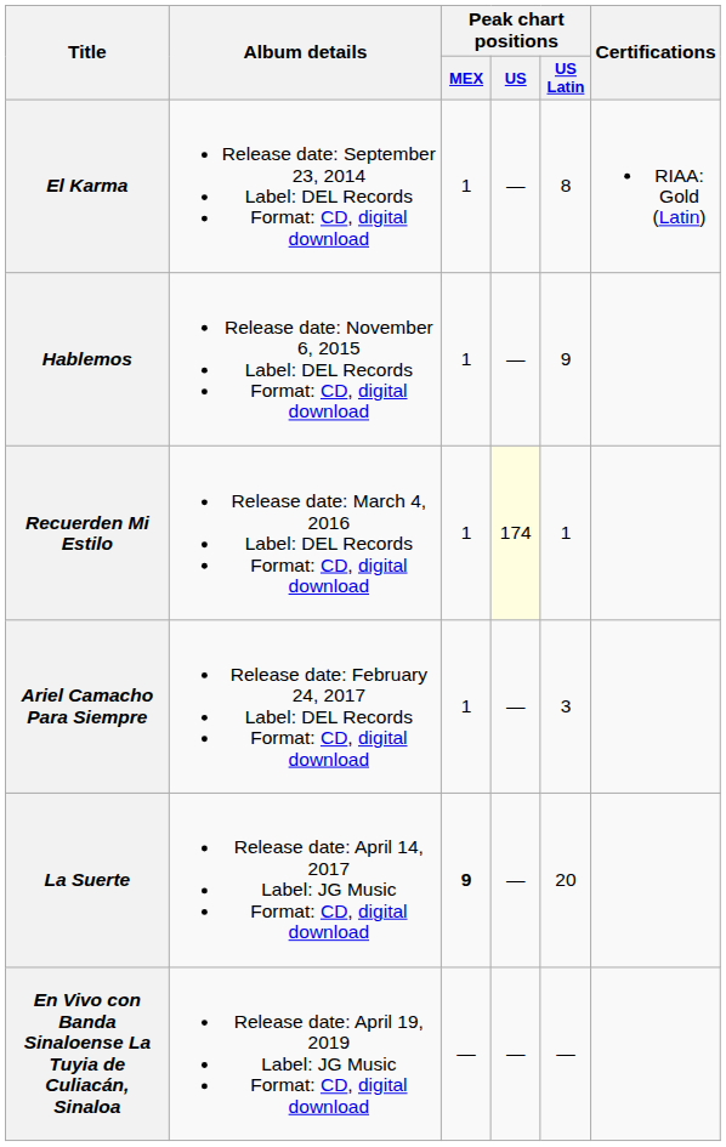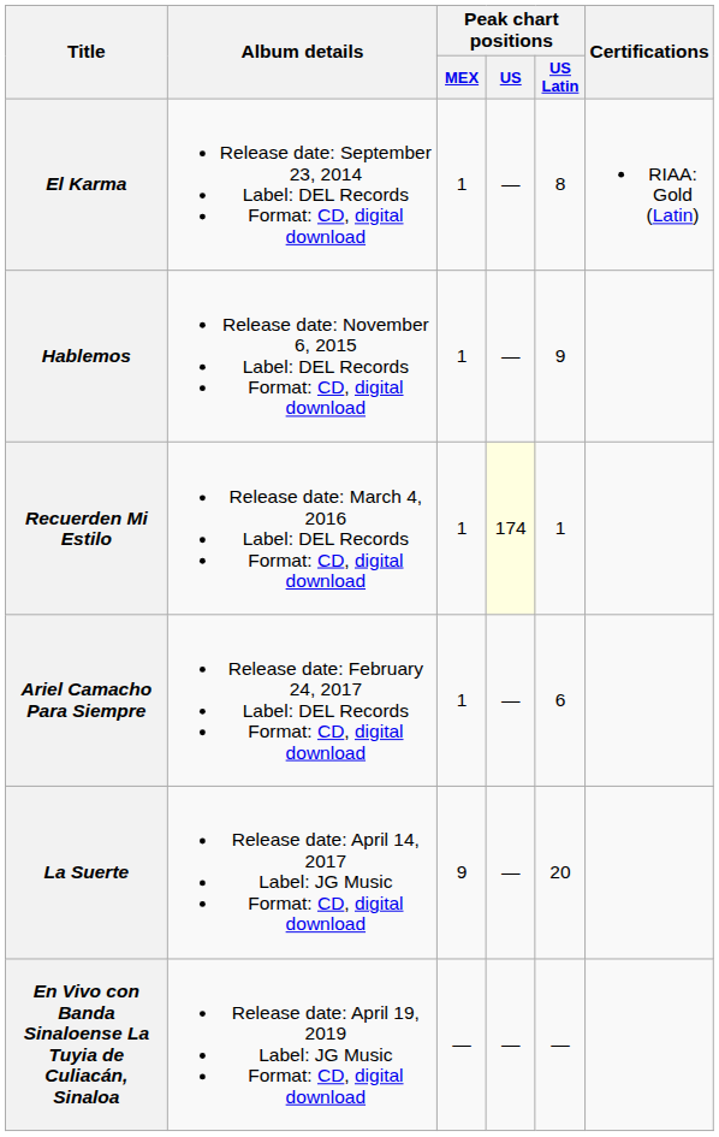 <table class="wikitable plainrowheaders" style="text-align:center">
 <tr>
 <th scope="col" rowspan="2" style="width:10em;">Title</th>
 <th scope="col" rowspan="2" style="width:18em;">Album details</th>
 <th scope="col" colspan="3">Peak chart positions</th>
 <th rowspan="2">Certifications</th>
 </tr>
 <tr style="font-size:smaller;">
 <th scope="col" style="width:3em;"><a href='#'>MEX</a><br></th>
 <th scope="col" style="width:3em;"><a href='#'>US</a><br></th>
 <th scope="col" style="width:3em;"><a href='#'>US<br>Latin</a><br></th>
 </tr>
 <tr>
 <th scope="row"><em>El Karma</em></th>
 <td><br><ul><li>Release date: September 23, 2014</li><li>Label: DEL Records</li><li>Format: <a href='#'>CD</a>, <a href='#'>digital download</a></li></ul></td>
 <td>1</td>
 <td>—</td>
 <td>8</td>
 <td><br><ul><li>RIAA: Gold (<a href='#'>Latin</a>)</li></ul></td>
 </tr>
 <tr>
 <th scope="row"><em>Hablemos</em></th>
 <td><br><ul><li>Release date: November 6, 2015</li><li>Label: DEL Records</li><li>Format: <a href='#'>CD</a>, <a href='#'>digital download</a></li></ul></td>
 <td>1</td>
 <td>—</td>
 <td>9</td>
 <td></td>
 </tr>
 <tr>
 <th scope="row"><em>Recuerden Mi Estilo</em></th>
 <td><br><ul><li>Release date: March 4, 2016</li><li>Label: DEL Records</li><li>Format: <a href='#'>CD</a>, <a href='#'>digital download</a></li></ul></td>
 <td>1</td>
 <td style="background: lightyellow;">174</td>
 <td>1</td>
 <td></td>
 </tr>
 <tr>
 <th scope="row"><em>Ariel Camacho Para Siempre</em></th>
 <td><br><ul><li>Release date: February 24, 2017</li><li>Label: DEL Records</li><li>Format: <a href='#'>CD</a>, <a href='#'>digital download</a></li></ul></td>
 <td>1</td>
 <td>—</td>
-<td>3</td>
+<td>6</td>
 <td></td>
 </tr>
 <tr>
 <th scope="row"><em>La Suerte</em></th>
 <td><br><ul><li>Release date: April 14, 2017</li><li>Label: JG Music</li><li>Format: <a href='#'>CD</a>, <a href='#'>digital download</a></li></ul></td>
-<td><strong>9</strong></td>
+<td>9</td>
 <td>—</td>
 <td>20</td>
 <td></td>
 </tr>
 <tr>
 <th scope="row"><em>En Vivo con Banda Sinaloense La Tuyia de Culiacán, Sinaloa</em></th>
 <td><br><ul><li>Release date: April 19, 2019</li><li>Label: JG Music</li><li>Format: <a href='#'>CD</a>, <a href='#'>digital download</a></li></ul></td>
 <td>—</td>
 <td>—</td>
 <td>—</td>
 <td></td>
 </tr>
 </table>
